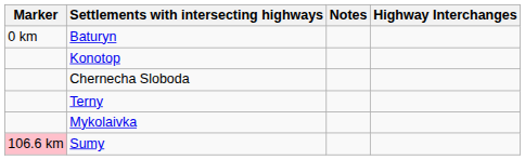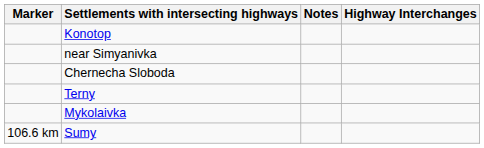 <table class="wikitable">
 <tr>
 <th>Marker</th>
 <th>Settlements with intersecting highways</th>
 <th>Notes</th>
 <th>Highway Interchanges</th>
 </tr>
 <tr>
-<td>0 km</td>
-<td><a href='#'>Baturyn</a></td>
 <td></td>
-<td> </td>
+<td><a href='#'>Konotop</a></td>
+<td></td>
+<td></td>
 </tr>
 <tr>
 <td></td>
-<td><a href='#'>Konotop</a></td>
+<td>near Simyanivka</td>
 <td></td>
 <td></td>
 </tr>
 <tr>
 <td></td>
 <td>Chernecha Sloboda</td>
 <td></td>
 <td></td>
 </tr>
 <tr>
 <td></td>
 <td><a href='#'>Terny</a></td>
 <td></td>
 <td></td>
 </tr>
 <tr>
 <td></td>
 <td><a href='#'>Mykolaivka</a></td>
 <td></td>
 <td></td>
 </tr>
 <tr>
-<td style="background: pink;">106.6 km</td>
+<td>106.6 km</td>
 <td><a href='#'>Sumy</a></td>
 <td></td>
 <td>   </td>
 </tr>
 </table>
